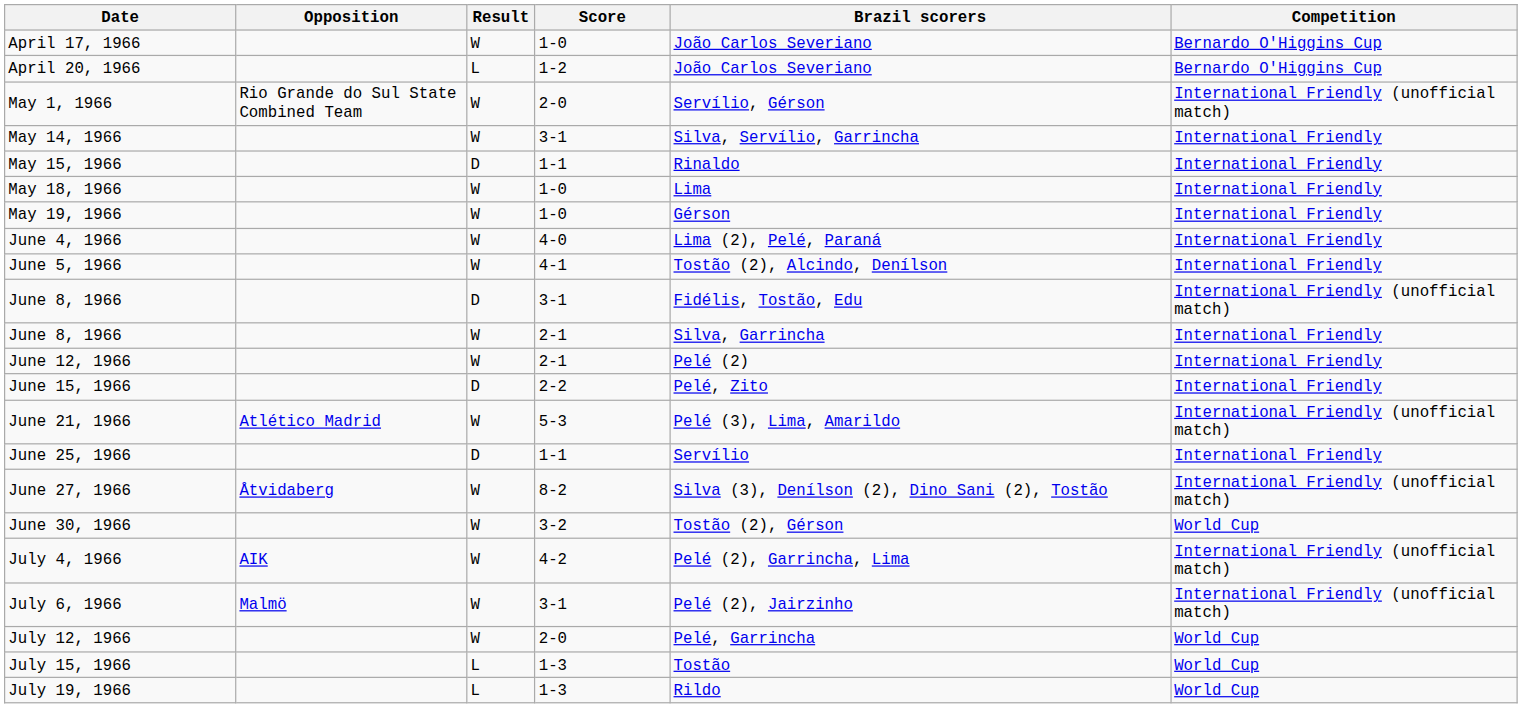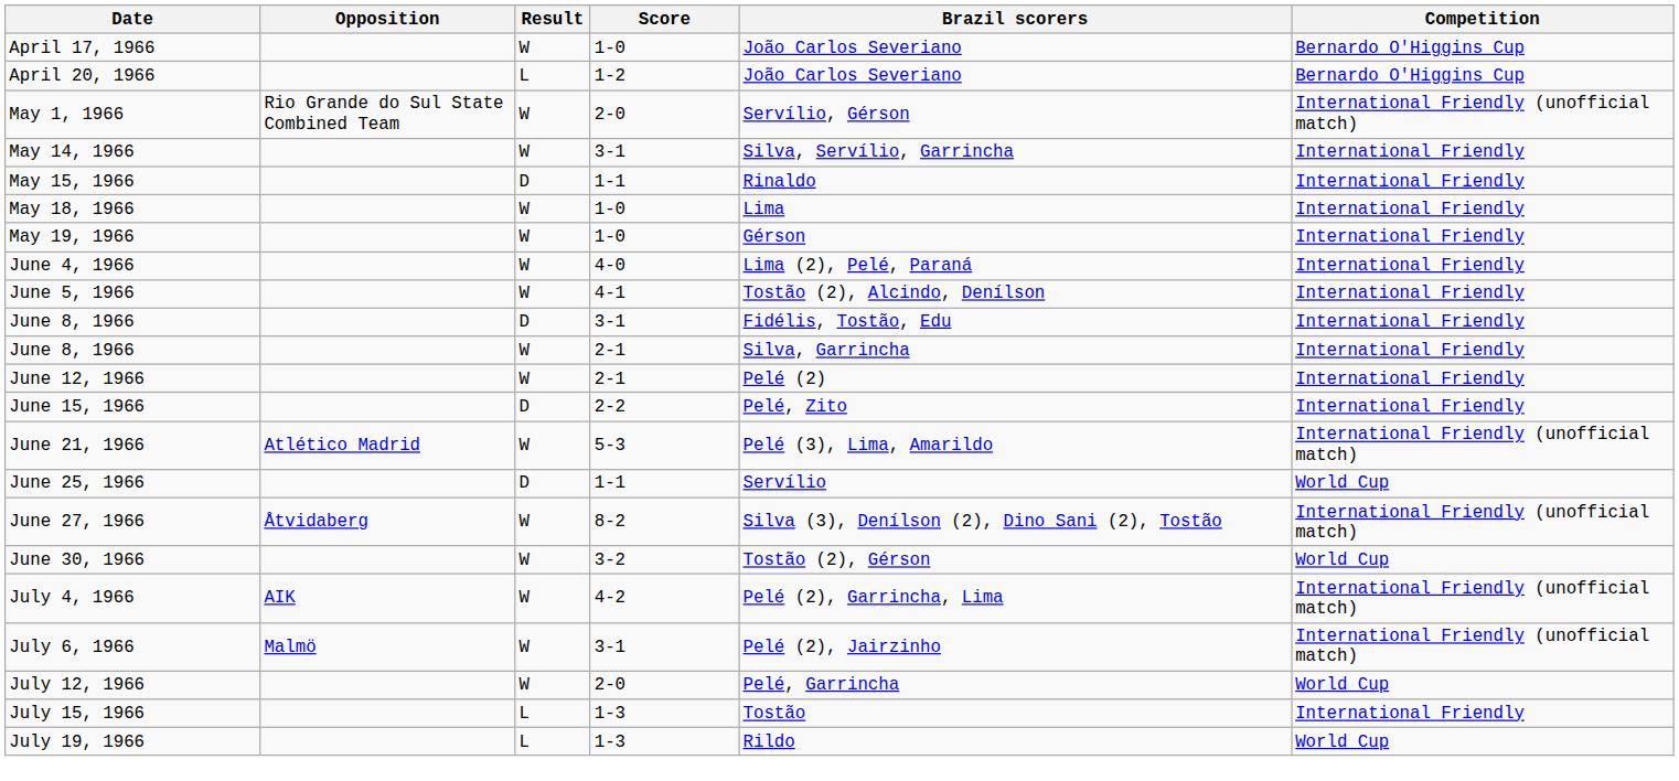 <table class="wikitable" style="text-align: left;">
 <tr>
 <th width=12%>Date</th>
 <th width=12%>Opposition</th>
 <th width=1%>Result</th>
 <th width=7%>Score</th>
 <th width=26%>Brazil scorers</th>
 <th width=18%>Competition</th>
 </tr>
 <tr>
 <td>April 17, 1966</td>
 <td></td>
 <td>W</td>
 <td>1-0</td>
 <td><a href='#'>João Carlos Severiano</a></td>
 <td><a href='#'>Bernardo O'Higgins Cup</a></td>
 </tr>
 <tr>
 <td>April 20, 1966</td>
 <td></td>
 <td>L</td>
 <td>1-2</td>
 <td><a href='#'>João Carlos Severiano</a></td>
 <td><a href='#'>Bernardo O'Higgins Cup</a></td>
 </tr>
 <tr>
 <td>May 1, 1966</td>
 <td> Rio Grande do Sul State Combined Team</td>
 <td>W</td>
 <td>2-0</td>
 <td><a href='#'>Servílio</a>, <a href='#'>Gérson</a></td>
 <td><a href='#'>International Friendly</a> (unofficial match)</td>
 </tr>
 <tr>
 <td>May 14, 1966</td>
 <td></td>
 <td>W</td>
 <td>3-1</td>
 <td><a href='#'>Silva</a>, <a href='#'>Servílio</a>, <a href='#'>Garrincha</a></td>
 <td><a href='#'>International Friendly</a></td>
 </tr>
 <tr>
 <td>May 15, 1966</td>
 <td></td>
 <td>D</td>
 <td>1-1</td>
 <td><a href='#'>Rinaldo</a></td>
 <td><a href='#'>International Friendly</a></td>
 </tr>
 <tr>
 <td>May 18, 1966</td>
 <td></td>
 <td>W</td>
 <td>1-0</td>
 <td><a href='#'>Lima</a></td>
 <td><a href='#'>International Friendly</a></td>
 </tr>
 <tr>
 <td>May 19, 1966</td>
 <td></td>
 <td>W</td>
 <td>1-0</td>
 <td><a href='#'>Gérson</a></td>
 <td><a href='#'>International Friendly</a></td>
 </tr>
 <tr>
 <td>June 4, 1966</td>
 <td></td>
 <td>W</td>
 <td>4-0</td>
 <td><a href='#'>Lima</a> (2), <a href='#'>Pelé</a>, <a href='#'>Paraná</a></td>
 <td><a href='#'>International Friendly</a></td>
 </tr>
 <tr>
 <td>June 5, 1966</td>
 <td></td>
 <td>W</td>
 <td>4-1</td>
 <td><a href='#'>Tostão</a> (2), <a href='#'>Alcindo</a>, <a href='#'>Denílson</a></td>
 <td><a href='#'>International Friendly</a></td>
 </tr>
 <tr>
 <td>June 8, 1966</td>
 <td></td>
 <td>D</td>
 <td>3-1</td>
 <td><a href='#'>Fidélis</a>, <a href='#'>Tostão</a>, <a href='#'>Edu</a></td>
-<td><a href='#'>International Friendly</a> (unofficial match)</td>
+<td><a href='#'>International Friendly</a></td>
 </tr>
 <tr>
 <td>June 8, 1966</td>
 <td></td>
 <td>W</td>
 <td>2-1</td>
 <td><a href='#'>Silva</a>, <a href='#'>Garrincha</a></td>
 <td><a href='#'>International Friendly</a></td>
 </tr>
 <tr>
 <td>June 12, 1966</td>
 <td></td>
 <td>W</td>
 <td>2-1</td>
 <td><a href='#'>Pelé</a> (2)</td>
 <td><a href='#'>International Friendly</a></td>
 </tr>
 <tr>
 <td>June 15, 1966</td>
 <td></td>
 <td>D</td>
 <td>2-2</td>
 <td><a href='#'>Pelé</a>, <a href='#'>Zito</a></td>
 <td><a href='#'>International Friendly</a></td>
 </tr>
 <tr>
 <td>June 21, 1966</td>
 <td> <a href='#'>Atlético Madrid</a></td>
 <td>W</td>
 <td>5-3</td>
 <td><a href='#'>Pelé</a> (3), <a href='#'>Lima</a>, <a href='#'>Amarildo</a></td>
 <td><a href='#'>International Friendly</a> (unofficial match)</td>
 </tr>
 <tr>
 <td>June 25, 1966</td>
 <td></td>
 <td>D</td>
 <td>1-1</td>
 <td><a href='#'>Servílio</a></td>
-<td><a href='#'>International Friendly</a></td>
+<td><a href='#'>World Cup</a></td>
 </tr>
 <tr>
 <td>June 27, 1966</td>
 <td> <a href='#'>Åtvidaberg</a></td>
 <td>W</td>
 <td>8-2</td>
 <td><a href='#'>Silva</a> (3), <a href='#'>Denílson</a> (2), <a href='#'>Dino Sani</a> (2), <a href='#'>Tostão</a></td>
 <td><a href='#'>International Friendly</a> (unofficial match)</td>
 </tr>
 <tr>
 <td>June 30, 1966</td>
 <td></td>
 <td>W</td>
 <td>3-2</td>
 <td><a href='#'>Tostão</a> (2), <a href='#'>Gérson</a></td>
 <td><a href='#'>World Cup</a></td>
 </tr>
 <tr>
 <td>July 4, 1966</td>
 <td> <a href='#'>AIK</a></td>
 <td>W</td>
 <td>4-2</td>
 <td><a href='#'>Pelé</a> (2), <a href='#'>Garrincha</a>, <a href='#'>Lima</a></td>
 <td><a href='#'>International Friendly</a> (unofficial match)</td>
 </tr>
 <tr>
 <td>July 6, 1966</td>
 <td> <a href='#'>Malmö</a></td>
 <td>W</td>
 <td>3-1</td>
 <td><a href='#'>Pelé</a> (2), <a href='#'>Jairzinho</a></td>
 <td><a href='#'>International Friendly</a> (unofficial match)</td>
 </tr>
 <tr>
 <td>July 12, 1966</td>
 <td></td>
 <td>W</td>
 <td>2-0</td>
 <td><a href='#'>Pelé</a>, <a href='#'>Garrincha</a></td>
 <td><a href='#'>World Cup</a></td>
 </tr>
 <tr>
 <td>July 15, 1966</td>
 <td></td>
 <td>L</td>
 <td>1-3</td>
 <td><a href='#'>Tostão</a></td>
-<td><a href='#'>World Cup</a></td>
+<td><a href='#'>International Friendly</a></td>
 </tr>
 <tr>
 <td>July 19, 1966</td>
 <td></td>
 <td>L</td>
 <td>1-3</td>
 <td><a href='#'>Rildo</a></td>
 <td><a href='#'>World Cup</a></td>
 </tr>
 </table>
